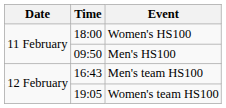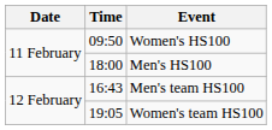 <table class="wikitable">
 <tr>
 <th>Date</th>
 <th>Time</th>
 <th>Event</th>
 </tr>
 <tr>
 <td rowspan=2>11 February</td>
-<td>18:00</td>
+<td>09:50</td>
 <td>Women's HS100</td>
 </tr>
 <tr>
-<td>09:50</td>
+<td>18:00</td>
 <td>Men's HS100</td>
 </tr>
 <tr>
 <td rowspan=2>12 February</td>
 <td>16:43</td>
 <td>Men's team HS100</td>
 </tr>
 <tr>
 <td>19:05</td>
 <td>Women's team HS100</td>
 </tr>
 </table>
